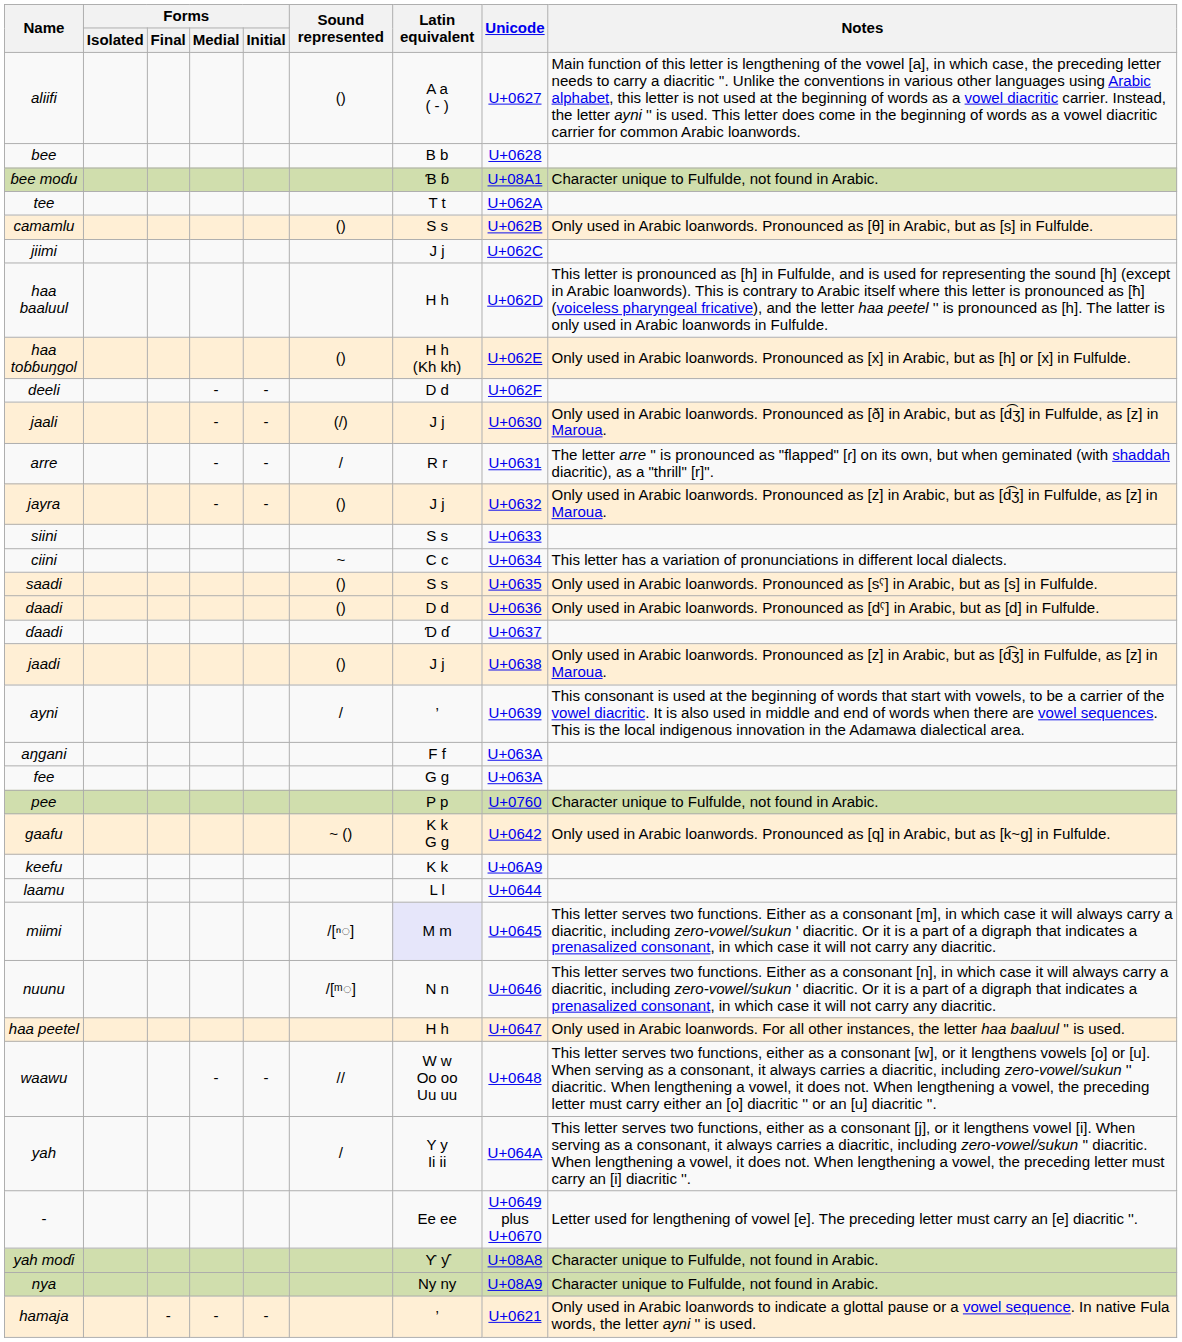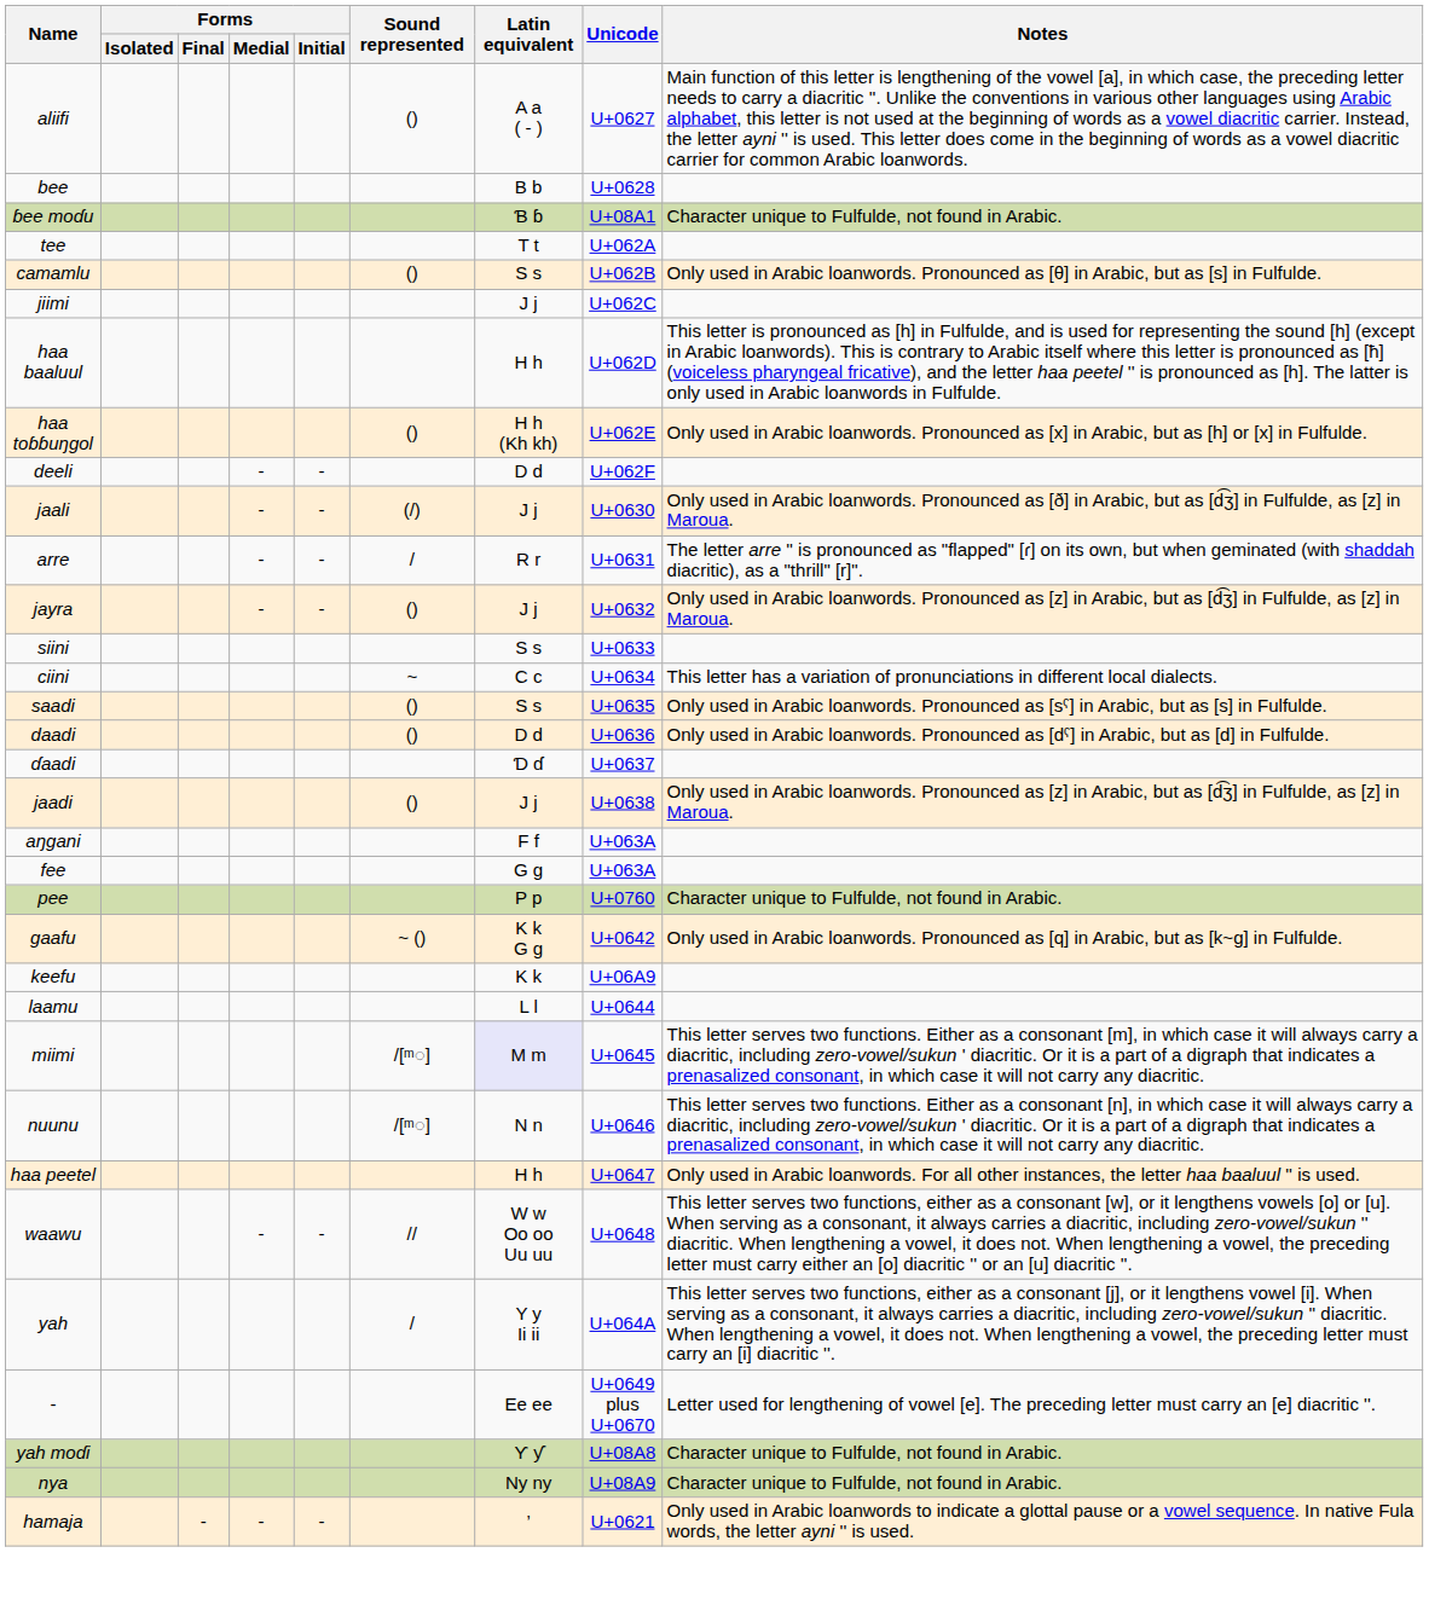 <table class="wikitable" style="text-align: center;">
 <tr>
 <th rowspan="2">Name</th>
 <th colspan="4">Forms</th>
 <th rowspan="2">Sound represented</th>
 <th rowspan="2">Latin equivalent</th>
 <th rowspan=2><a href='#'>Unicode</a></th>
 <th rowspan="2">Notes</th>
 </tr>
 <tr>
 <th>Isolated</th>
 <th>Final</th>
 <th>Medial</th>
 <th>Initial</th>
 </tr>
 <tr>
 <td><em>aliifi<br></em></td>
 <td><span></span></td>
 <td><span></span></td>
 <td></td>
 <td></td>
 <td> ()</td>
 <td>A a<br>( - )</td>
 <td><a href='#'>U+0627</a></td>
 <td style="text-align: left;">Main function of this letter is lengthening of the vowel [a], in which case, the preceding letter needs to carry a diacritic ''. Unlike the conventions in various other languages using <a href='#'>Arabic alphabet</a>, this letter is not used at the beginning of words as a <a href='#'>vowel diacritic</a> carrier. Instead, the letter <em>ayni</em> '' is used. This letter does come in the beginning of words as a vowel diacritic carrier for common Arabic loanwords.</td>
 </tr>
 <tr>
 <td><em>bee</em><br></td>
 <td><span></span></td>
 <td><span></span></td>
 <td><span></span></td>
 <td><span></span></td>
 <td></td>
 <td>B b</td>
 <td><a href='#'>U+0628</a></td>
 <td style="text-align: left;"></td>
 </tr>
 <tr bgcolor="#d0dead">
 <td><em>ɓee moɗu</em><br></td>
 <td><span></span></td>
 <td><span></span></td>
 <td><span></span></td>
 <td><span></span></td>
 <td></td>
 <td>Ɓ ɓ</td>
 <td><a href='#'>U+08A1</a></td>
 <td style="text-align: left;">Character unique to Fulfulde, not found in Arabic.</td>
 </tr>
 <tr>
 <td><em>tee</em><br></td>
 <td><span></span></td>
 <td><span></span></td>
 <td><span></span></td>
 <td><span></span></td>
 <td></td>
 <td>T t</td>
 <td><a href='#'>U+062A</a></td>
 <td style="text-align: left;"></td>
 </tr>
 <tr bgcolor="#FFEFD5">
 <td><em>camamlu</em><br></td>
 <td><span></span></td>
 <td><span></span></td>
 <td><span></span></td>
 <td><span></span></td>
 <td> ()</td>
 <td>S s</td>
 <td><a href='#'>U+062B</a></td>
 <td style="text-align: left;">Only used in Arabic loanwords. Pronounced as [θ] in Arabic, but as [s] in Fulfulde.</td>
 </tr>
 <tr>
 <td><em>jiimi</em><br></td>
 <td><span></span></td>
 <td><span></span></td>
 <td><span></span></td>
 <td><span></span></td>
 <td></td>
 <td>J j</td>
 <td><a href='#'>U+062C</a></td>
 <td style="text-align: left;"></td>
 </tr>
 <tr>
 <td><em>haa baaluul</em><br></td>
 <td><span></span></td>
 <td><span></span></td>
 <td><span></span></td>
 <td><span></span></td>
 <td></td>
 <td>H h</td>
 <td><a href='#'>U+062D</a></td>
 <td style="text-align: left;">This letter is pronounced as [h] in Fulfulde, and is used for representing the sound [h] (except in Arabic loanwords). This is contrary to Arabic itself where this letter is pronounced as [ħ] (<a href='#'>voiceless pharyngeal fricative</a>), and the letter <em>haa peetel</em> '' is pronounced as [h]. The latter is only used in Arabic loanwords in Fulfulde.</td>
 </tr>
 <tr bgcolor="#FFEFD5">
 <td><em>haa toɓɓuŋgol</em><br></td>
 <td><span></span></td>
 <td><span></span></td>
 <td><span></span></td>
 <td><span></span></td>
 <td> ()</td>
 <td>H h<br>(Kh kh)</td>
 <td><a href='#'>U+062E</a></td>
 <td style="text-align: left;">Only used in Arabic loanwords. Pronounced as [x] in Arabic, but as [h] or [x] in Fulfulde.</td>
 </tr>
 <tr>
 <td><em>deeli</em><br></td>
 <td><span></span></td>
 <td><span></span></td>
 <td>-</td>
 <td>-</td>
 <td></td>
 <td>D d</td>
 <td><a href='#'>U+062F</a></td>
 <td style="text-align: left;"></td>
 </tr>
 <tr bgcolor="#FFEFD5">
 <td><em>jaali</em><br></td>
 <td><span></span></td>
 <td><span></span></td>
 <td>-</td>
 <td>-</td>
 <td> (/)</td>
 <td>J j</td>
 <td><a href='#'>U+0630</a></td>
 <td style="text-align: left;">Only used in Arabic loanwords. Pronounced as [ð] in Arabic, but as [d͡ʒ] in Fulfulde, as [z] in <a href='#'>Maroua</a>.</td>
 </tr>
 <tr>
 <td><em>arre</em><br></td>
 <td><span></span></td>
 <td><span></span></td>
 <td>-</td>
 <td>-</td>
 <td>/</td>
 <td>R r</td>
 <td><a href='#'>U+0631</a></td>
 <td style="text-align: left;">The letter <em>arre</em> '' is pronounced as "flapped" [ɾ] on its own, but when geminated (with <a href='#'>shaddah</a> diacritic), as a "thrill" [r]".</td>
 </tr>
 <tr bgcolor="#FFEFD5">
 <td><em>jayra</em><br></td>
 <td><span></span></td>
 <td><span></span></td>
 <td>-</td>
 <td>-</td>
 <td> ()</td>
 <td>J j</td>
 <td><a href='#'>U+0632</a></td>
 <td style="text-align: left;">Only used in Arabic loanwords. Pronounced as [z] in Arabic, but as [d͡ʒ] in Fulfulde, as [z] in <a href='#'>Maroua</a>.</td>
 </tr>
 <tr>
 <td><em>siini</em><br></td>
 <td><span></span></td>
 <td><span></span></td>
 <td><span></span></td>
 <td><span></span></td>
 <td></td>
 <td>S s</td>
 <td><a href='#'>U+0633</a></td>
 <td style="text-align: left;"></td>
 </tr>
 <tr>
 <td><em>ciini</em><br></td>
 <td><span></span></td>
 <td><span></span></td>
 <td><span></span></td>
 <td><span></span></td>
 <td>~</td>
 <td>C c</td>
 <td><a href='#'>U+0634</a></td>
 <td style="text-align: left;">This letter has a variation of pronunciations in different local dialects.</td>
 </tr>
 <tr bgcolor="#FFEFD5">
 <td><em>saadi</em><br></td>
 <td><span></span></td>
 <td><span></span></td>
 <td><span></span></td>
 <td><span></span></td>
 <td> ()</td>
 <td>S s</td>
 <td><a href='#'>U+0635</a></td>
 <td style="text-align: left;">Only used in Arabic loanwords. Pronounced as [sˤ] in Arabic, but as [s] in Fulfulde.</td>
 </tr>
 <tr bgcolor="#FFEFD5">
 <td><em>daadi</em><br></td>
 <td><span></span></td>
 <td><span></span></td>
 <td><span></span></td>
 <td><span></span></td>
 <td> ()</td>
 <td>D d</td>
 <td><a href='#'>U+0636</a></td>
 <td style="text-align: left;">Only used in Arabic loanwords. Pronounced as [dˤ] in Arabic, but as [d] in Fulfulde.</td>
 </tr>
 <tr>
 <td><em>ɗaadi</em><br></td>
 <td><span></span></td>
 <td><span></span></td>
 <td><span></span></td>
 <td><span></span></td>
 <td></td>
 <td>Ɗ ɗ</td>
 <td><a href='#'>U+0637</a></td>
 <td style="text-align: left;"></td>
 </tr>
 <tr bgcolor="#FFEFD5">
 <td><em>jaadi</em><br></td>
 <td><span></span></td>
 <td><span></span></td>
 <td><span></span></td>
 <td><span></span></td>
 <td> ()</td>
 <td>J j</td>
 <td><a href='#'>U+0638</a></td>
 <td style="text-align: left;">Only used in Arabic loanwords. Pronounced as [z] in Arabic, but as [d͡ʒ] in Fulfulde, as [z] in <a href='#'>Maroua</a>.</td>
 </tr>
 <tr>
-<td><em>ayni</em><br></td>
-<td><span></span></td>
-<td><span></span></td>
-<td><span></span></td>
-<td><span></span></td>
-<td>/</td>
-<td>’</td>
-<td><a href='#'>U+0639</a></td>
-<td style="text-align: left;">This consonant is used at the beginning of words that start with vowels, to be a carrier of the <a href='#'>vowel diacritic</a>. It is also used in middle and end of words when there are <a href='#'>vowel sequences</a>. This is the local indigenous innovation in the Adamawa dialectical area.</td>
-</tr>
-<tr>
 <td><em>aŋgani</em><br></td>
 <td><span></span></td>
 <td><span></span></td>
 <td><span></span></td>
 <td><span></span></td>
 <td></td>
 <td>F f</td>
 <td><a href='#'>U+063A</a></td>
 <td style="text-align: left;"></td>
 </tr>
 <tr>
 <td><em>fee</em><br></td>
 <td><span></span></td>
 <td><span></span></td>
 <td><span></span></td>
 <td><span></span></td>
 <td></td>
 <td>G g</td>
 <td><a href='#'>U+063A</a></td>
 <td style="text-align: left;"></td>
 </tr>
 <tr bgcolor="#d0dead">
 <td><em>pee</em><br></td>
 <td><span></span></td>
 <td><span></span></td>
 <td><span></span></td>
 <td><span></span></td>
 <td></td>
 <td>P p</td>
 <td><a href='#'>U+0760</a></td>
 <td style="text-align: left;">Character unique to Fulfulde, not found in Arabic.</td>
 </tr>
 <tr bgcolor="#FFEFD5">
 <td><em>gaafu</em><br></td>
 <td><span></span></td>
 <td><span></span></td>
 <td><span></span></td>
 <td><span></span></td>
 <td>~ ()</td>
 <td>K k <br> G g</td>
 <td><a href='#'>U+0642</a></td>
 <td style="text-align: left;">Only used in Arabic loanwords. Pronounced as [q] in Arabic, but as [k~g] in Fulfulde.</td>
 </tr>
 <tr>
 <td><em>keefu</em><br></td>
 <td><span></span></td>
 <td><span></span></td>
 <td><span></span></td>
 <td><span></span></td>
 <td></td>
 <td>K k</td>
 <td><a href='#'>U+06A9</a></td>
 <td style="text-align: left;"></td>
 </tr>
 <tr>
 <td><em>laamu</em><br></td>
 <td><span></span></td>
 <td><span></span></td>
 <td><span></span></td>
 <td><span></span></td>
 <td></td>
 <td>L l</td>
 <td><a href='#'>U+0644</a></td>
 <td style="text-align: left;"></td>
 </tr>
 <tr>
 <td><em>miimi</em><br></td>
 <td><span></span></td>
 <td><span></span></td>
 <td><span></span></td>
 <td><span></span></td>
-<td>/[ⁿ◌]</td>
+<td>/[ᵐ◌]</td>
 <td style="background: lavender;">M m</td>
 <td><a href='#'>U+0645</a></td>
 <td style="text-align: left;">This letter serves two functions. Either as a consonant [m], in which case it will always carry a diacritic, including <em>zero-vowel/sukun</em> ' diacritic. Or it is a part of a digraph that indicates a <a href='#'>prenasalized consonant</a>, in which case it will not carry any diacritic.</td>
 </tr>
 <tr>
 <td><em>nuunu</em><br></td>
 <td><span></span></td>
 <td><span></span></td>
 <td><span></span></td>
 <td><span></span></td>
 <td>/[ᵐ◌]</td>
 <td>N n</td>
 <td><a href='#'>U+0646</a></td>
 <td style="text-align: left;">This letter serves two functions. Either as a consonant [n], in which case it will always carry a diacritic, including <em>zero-vowel/sukun</em> ' diacritic. Or it is a part of a digraph that indicates a <a href='#'>prenasalized consonant</a>, in which case it will not carry any diacritic.</td>
 </tr>
 <tr bgcolor="#FFEFD5">
 <td><em>haa peetel</em><br></td>
 <td><span></span></td>
 <td><span></span></td>
 <td><span></span></td>
 <td><span></span></td>
 <td></td>
 <td>H h</td>
 <td><a href='#'>U+0647</a></td>
 <td style="text-align: left;">Only used in Arabic loanwords. For all other instances, the letter <em>haa baaluul</em> '' is used.</td>
 </tr>
 <tr>
 <td><em>waawu</em><br></td>
 <td><span></span></td>
 <td><span></span></td>
 <td>-</td>
 <td>-</td>
 <td>//</td>
 <td>W w<br>Oo oo<br>Uu uu</td>
 <td><a href='#'>U+0648</a></td>
 <td style="text-align: left;">This letter serves two functions, either as a consonant [w], or it lengthens vowels [o] or [u]. When serving as a consonant, it always carries a diacritic, including <em>zero-vowel/sukun</em> '' diacritic. When lengthening a vowel, it does not. When lengthening a vowel, the preceding letter must carry either an [o] diacritic '' or an [u] diacritic ''.</td>
 </tr>
 <tr>
 <td><em>yah</em><br></td>
 <td><span></span></td>
 <td><span></span></td>
 <td><span></span></td>
 <td><span></span></td>
 <td>/</td>
 <td>Y y<br>Ii ii</td>
 <td><a href='#'>U+064A</a></td>
 <td style="text-align: left;">This letter serves two functions, either as a consonant [j], or it lengthens vowel [i]. When serving as a consonant, it always carries a diacritic, including <em>zero-vowel/sukun</em> '' diacritic. When lengthening a vowel, it does not. When lengthening a vowel, the preceding letter must carry an [i] diacritic ''.</td>
 </tr>
 <tr>
 <td>-</td>
 <td><span></span></td>
 <td><span></span></td>
 <td><span></span></td>
 <td><span></span></td>
 <td></td>
 <td>Ee ee</td>
 <td><a href='#'>U+0649</a><br>plus<br><a href='#'>U+0670</a></td>
 <td style="text-align: left;">Letter used for lengthening of vowel [e]. The preceding letter must carry an [e] diacritic ''.</td>
 </tr>
 <tr bgcolor="#d0dead">
 <td><em>yah moɗi</em><br></td>
 <td><span></span></td>
 <td><span></span></td>
 <td><span></span></td>
 <td><span></span></td>
 <td></td>
 <td>Ƴ ƴ</td>
 <td><a href='#'>U+08A8</a></td>
 <td style="text-align: left;">Character unique to Fulfulde, not found in Arabic.</td>
 </tr>
 <tr bgcolor="#d0dead">
 <td><em>nya</em><br></td>
 <td><span></span></td>
 <td><span></span></td>
 <td><span></span></td>
 <td><span></span></td>
 <td></td>
 <td>Ny ny</td>
 <td><a href='#'>U+08A9</a></td>
 <td style="text-align: left;">Character unique to Fulfulde, not found in Arabic.</td>
 </tr>
 <tr bgcolor="#FFEFD5">
 <td><em>hamaja</em><br></td>
 <td><span></span></td>
 <td>-</td>
 <td>-</td>
 <td>-</td>
 <td></td>
 <td>’</td>
 <td><a href='#'>U+0621</a></td>
 <td style="text-align: left;">Only used in Arabic loanwords to indicate a glottal pause or a <a href='#'>vowel sequence</a>. In native Fula words, the letter <em>ayni</em> '' is used.</td>
 </tr>
 </table>
